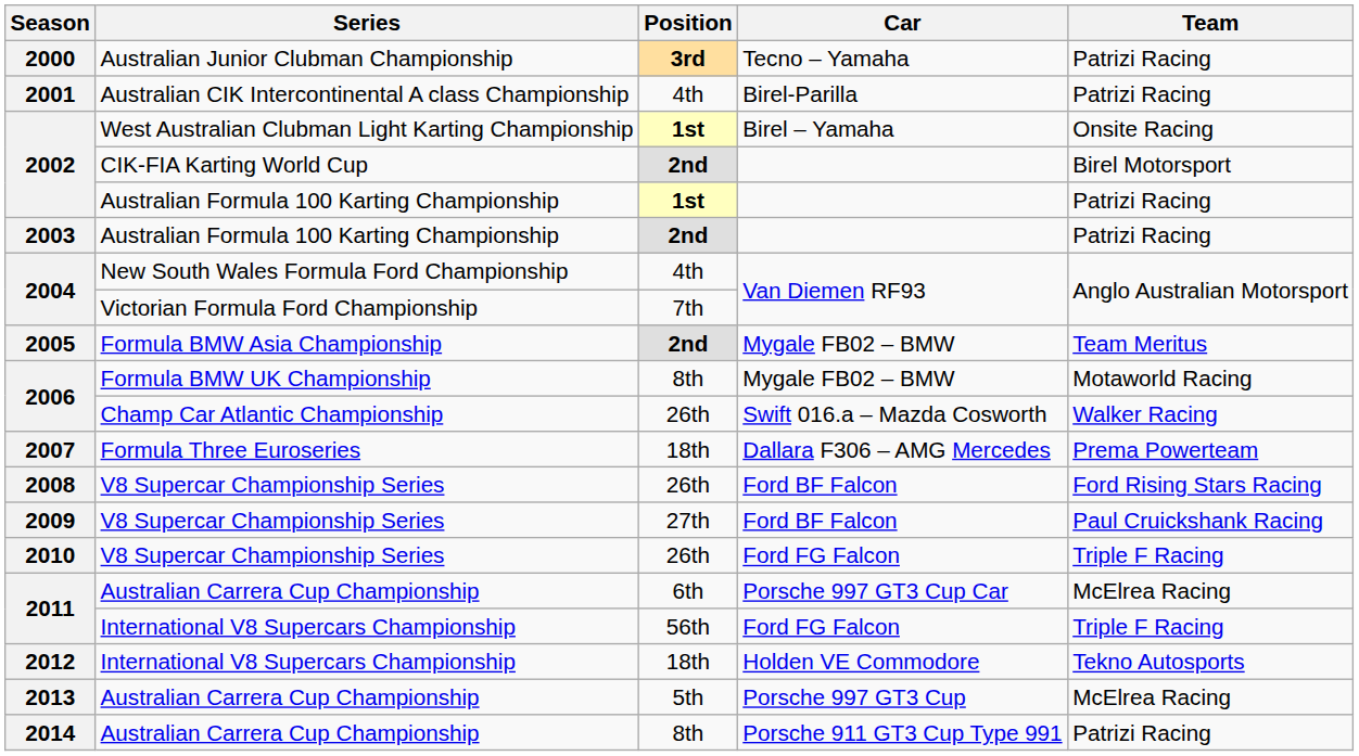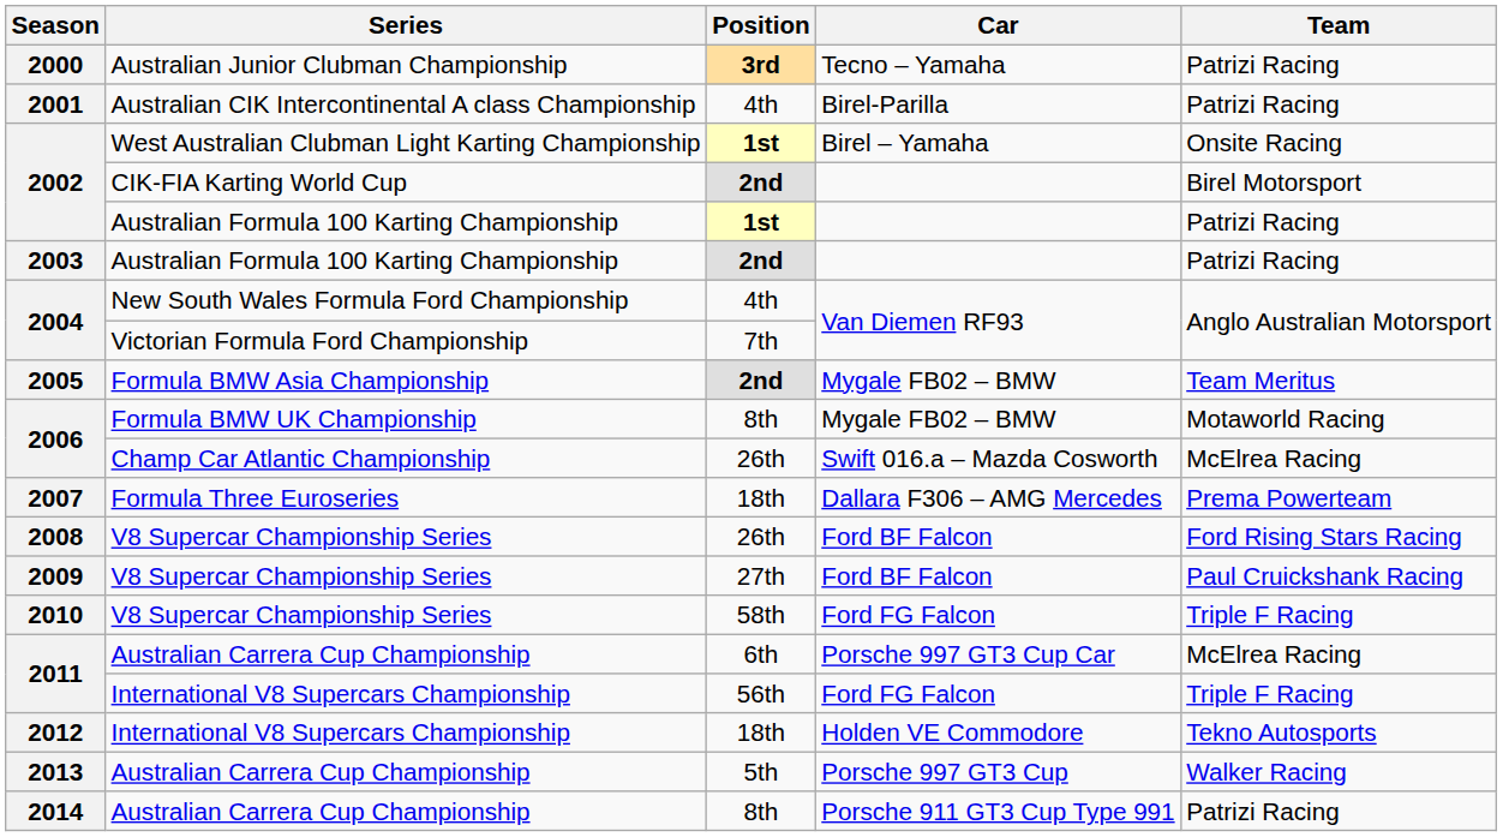 <table class="wikitable" style="font-size: 95%;">
 <tr>
 <th>Season</th>
 <th>Series</th>
 <th>Position</th>
 <th>Car</th>
 <th>Team</th>
 </tr>
 <tr>
 <th>2000</th>
 <td>Australian Junior Clubman Championship</td>
 <td align="center" style="background:#ffdf9f;"><strong>3rd</strong></td>
 <td>Tecno – Yamaha</td>
 <td>Patrizi Racing</td>
 </tr>
 <tr>
 <th>2001</th>
 <td>Australian CIK Intercontinental A class Championship</td>
 <td align="center">4th</td>
 <td>Birel-Parilla</td>
 <td>Patrizi Racing</td>
 </tr>
 <tr>
 <th rowspan=3>2002</th>
 <td>West Australian Clubman Light Karting Championship</td>
 <td align="center" style="background:#ffffbf;"><strong>1st </strong></td>
 <td>Birel – Yamaha</td>
 <td>Onsite Racing</td>
 </tr>
 <tr>
 <td>CIK-FIA Karting World Cup</td>
 <td align="center" style="background:#dfdfdf;"><strong>2nd</strong></td>
 <td></td>
 <td>Birel Motorsport</td>
 </tr>
 <tr>
 <td>Australian Formula 100 Karting Championship</td>
 <td align="center" style="background:#ffffbf;"><strong>1st</strong></td>
 <td></td>
 <td>Patrizi Racing</td>
 </tr>
 <tr>
 <th>2003</th>
 <td>Australian Formula 100 Karting Championship</td>
 <td align="center" style="background:#dfdfdf;"><strong>2nd</strong></td>
 <td></td>
 <td>Patrizi Racing</td>
 </tr>
 <tr>
 <th rowspan=2>2004</th>
 <td>New South Wales Formula Ford Championship</td>
 <td align="center">4th</td>
 <td rowspan=2><a href='#'>Van Diemen</a> RF93</td>
 <td rowspan=2>Anglo Australian Motorsport</td>
 </tr>
 <tr>
 <td>Victorian Formula Ford Championship</td>
 <td align="center">7th</td>
 </tr>
 <tr>
 <th>2005</th>
 <td><a href='#'>Formula BMW Asia Championship</a></td>
 <td align="center" style="background:#dfdfdf;"><strong>2nd</strong></td>
 <td><a href='#'>Mygale</a> FB02 – BMW</td>
 <td><a href='#'>Team Meritus</a></td>
 </tr>
 <tr>
 <th rowspan=2>2006</th>
 <td><a href='#'>Formula BMW UK Championship</a></td>
 <td align="center">8th</td>
 <td>Mygale FB02 – BMW</td>
 <td>Motaworld Racing</td>
 </tr>
 <tr>
 <td><a href='#'>Champ Car Atlantic Championship</a></td>
 <td align="center">26th</td>
 <td><a href='#'>Swift</a> 016.a – Mazda Cosworth</td>
-<td><a href='#'>Walker Racing</a></td>
+<td>McElrea Racing</td>
 </tr>
 <tr>
 <th>2007</th>
 <td><a href='#'>Formula Three Euroseries</a></td>
 <td align="center">18th</td>
 <td><a href='#'>Dallara</a> F306 – AMG <a href='#'>Mercedes</a></td>
 <td><a href='#'>Prema Powerteam</a></td>
 </tr>
 <tr>
 <th>2008</th>
 <td><a href='#'>V8 Supercar Championship Series</a></td>
 <td align="center">26th</td>
 <td><a href='#'>Ford BF Falcon</a></td>
 <td><a href='#'>Ford Rising Stars Racing</a></td>
 </tr>
 <tr>
 <th>2009</th>
 <td><a href='#'>V8 Supercar Championship Series</a></td>
 <td align="center">27th</td>
 <td><a href='#'>Ford BF Falcon</a></td>
 <td><a href='#'>Paul Cruickshank Racing</a></td>
 </tr>
 <tr>
 <th>2010</th>
 <td><a href='#'>V8 Supercar Championship Series</a></td>
-<td align="center">26th</td>
+<td align="center">58th</td>
 <td><a href='#'>Ford FG Falcon</a></td>
 <td><a href='#'>Triple F Racing</a></td>
 </tr>
 <tr>
 <th rowspan=2>2011</th>
 <td><a href='#'>Australian Carrera Cup Championship</a></td>
 <td align="center">6th</td>
 <td><a href='#'>Porsche 997 GT3 Cup Car</a></td>
 <td>McElrea Racing</td>
 </tr>
 <tr>
 <td><a href='#'>International V8 Supercars Championship</a></td>
 <td align="center">56th</td>
 <td><a href='#'>Ford FG Falcon</a></td>
 <td><a href='#'>Triple F Racing</a></td>
 </tr>
 <tr>
 <th>2012</th>
 <td><a href='#'>International V8 Supercars Championship</a></td>
 <td align="center">18th</td>
 <td><a href='#'>Holden VE Commodore</a></td>
 <td><a href='#'>Tekno Autosports</a></td>
 </tr>
 <tr>
 <th>2013</th>
 <td><a href='#'>Australian Carrera Cup Championship</a></td>
 <td align="center">5th</td>
 <td><a href='#'>Porsche 997 GT3 Cup</a></td>
-<td>McElrea Racing</td>
+<td><a href='#'>Walker Racing</a></td>
 </tr>
 <tr>
 <th>2014</th>
 <td><a href='#'>Australian Carrera Cup Championship</a></td>
 <td align="center">8th</td>
 <td><a href='#'>Porsche 911 GT3 Cup Type 991</a></td>
 <td>Patrizi Racing</td>
 </tr>
 </table>
